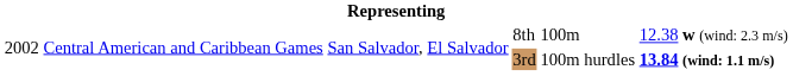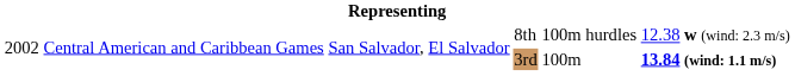 <table>
 <tr>
 <th colspan="6">Representing </th>
 </tr>
 <tr>
 <td rowspan=2>2002</td>
 <td rowspan=2><a href='#'>Central American and Caribbean Games</a></td>
 <td rowspan=2><a href='#'>San Salvador</a>, <a href='#'>El Salvador</a></td>
 <td>8th</td>
-<td>100m</td>
+<td>100m hurdles</td>
 <td><a href='#'>12.38</a> <strong>w</strong> <small>(wind: 2.3 m/s)</small></td>
 </tr>
 <tr>
 <td bgcolor="cc9966">3rd</td>
-<td>100m hurdles</td>
+<td>100m</td>
 <td><strong><a href='#'>13.84</a> <small>(wind: 1.1 m/s)</small></strong></td>
 </tr>
 </table>
